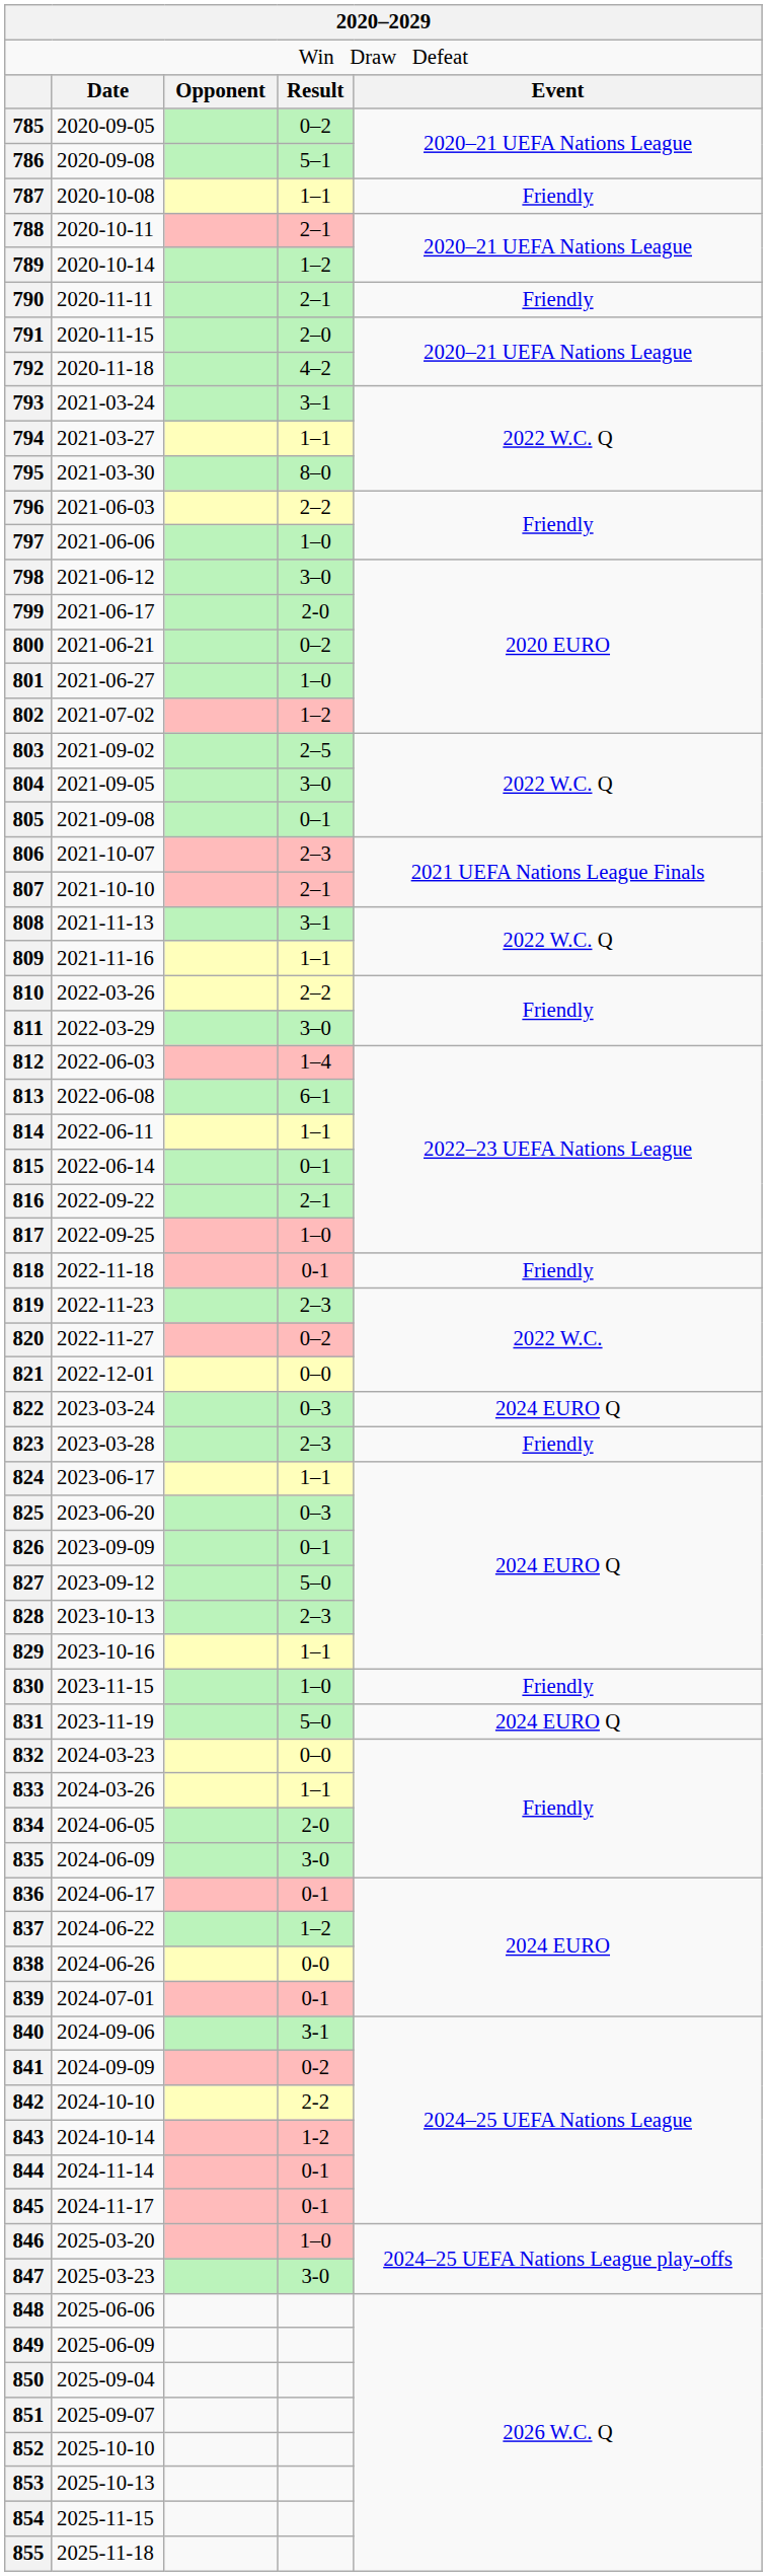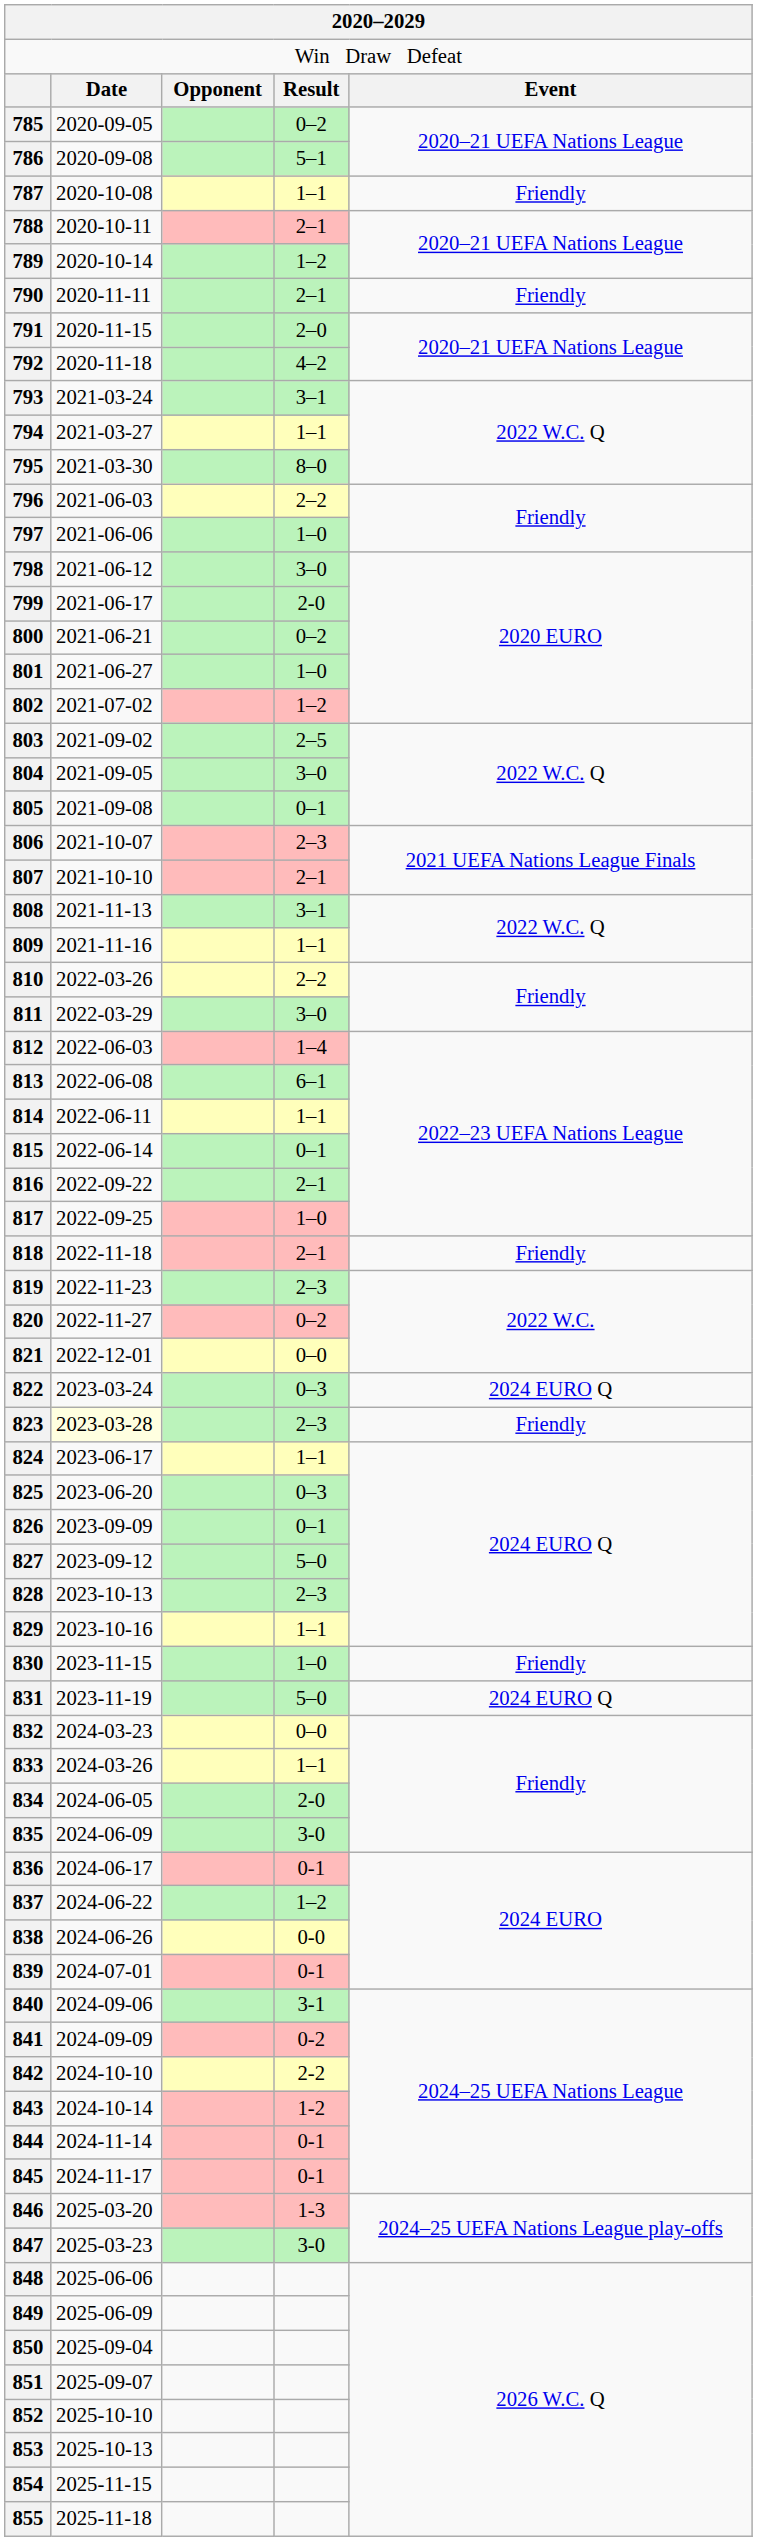 <table class="wikitable collapsible" style="font-size: 90%; min-width: 520px">
 <tr>
 <th colspan="5" width="400">2020–2029</th>
 </tr>
 <tr>
 <td colspan="5" align="center"> Win   Draw   Defeat</td>
 </tr>
 <tr>
 <th></th>
 <th width="70">Date</th>
 <th>Opponent</th>
 <th>Result</th>
 <th>Event</th>
 </tr>
 <tr>
 <th>785</th>
 <td>2020-09-05</td>
 <td bgcolor="#bbf3bb"></td>
 <td bgcolor="#bbf3bb" align="center">0–2</td>
 <td rowspan="2" align="center"><a href='#'>2020–21 UEFA Nations League</a></td>
 </tr>
 <tr>
 <th>786</th>
 <td>2020-09-08</td>
 <td bgcolor="#bbf3bb"></td>
 <td bgcolor="#bbf3bb" align="center">5–1</td>
 </tr>
 <tr>
 <th>787</th>
 <td>2020-10-08</td>
 <td bgcolor="#ffffbb"></td>
 <td bgcolor="#ffffbb" align="center">1–1</td>
 <td align="center"><a href='#'>Friendly</a></td>
 </tr>
 <tr>
 <th>788</th>
 <td>2020-10-11</td>
 <td bgcolor="#ffbbbb"></td>
 <td bgcolor="#ffbbbb" align="center">2–1</td>
 <td rowspan="2" align="center"><a href='#'>2020–21 UEFA Nations League</a></td>
 </tr>
 <tr>
 <th>789</th>
 <td>2020-10-14</td>
 <td bgcolor="#bbf3bb"></td>
 <td bgcolor="#bbf3bb" align="center">1–2</td>
 </tr>
 <tr>
 <th>790</th>
 <td>2020-11-11</td>
 <td bgcolor="#bbf3bb"></td>
 <td bgcolor="#bbf3bb" align="center">2–1</td>
 <td align="center"><a href='#'>Friendly</a></td>
 </tr>
 <tr>
 <th>791</th>
 <td>2020-11-15</td>
 <td bgcolor="#bbf3bb"></td>
 <td bgcolor="#bbf3bb" align="center">2–0</td>
 <td rowspan="2" align="center"><a href='#'>2020–21 UEFA Nations League</a></td>
 </tr>
 <tr>
 <th>792</th>
 <td>2020-11-18</td>
 <td bgcolor="#bbf3bb"></td>
 <td bgcolor="#bbf3bb" align="center">4–2</td>
 </tr>
 <tr>
 <th>793</th>
 <td>2021-03-24</td>
 <td bgcolor="#bbf3bb"></td>
 <td bgcolor="#bbf3bb" align="center">3–1</td>
 <td align="center" rowspan="3"> <a href='#'>2022 W.C.</a> Q</td>
 </tr>
 <tr>
 <th>794</th>
 <td>2021-03-27</td>
 <td bgcolor="#ffffbb"></td>
 <td bgcolor="#ffffbb" align="center">1–1</td>
 </tr>
 <tr>
 <th>795</th>
 <td>2021-03-30</td>
 <td bgcolor="#bbf3bb"></td>
 <td bgcolor="#bbf3bb" align="center">8–0</td>
 </tr>
 <tr>
 <th>796</th>
 <td>2021-06-03</td>
 <td bgcolor="#ffffbb"></td>
 <td bgcolor="#ffffbb" align="center">2–2</td>
 <td align="center" rowspan="2"><a href='#'>Friendly</a></td>
 </tr>
 <tr>
 <th>797</th>
 <td>2021-06-06</td>
 <td bgcolor="#bbf3bb"></td>
 <td bgcolor="#bbf3bb" align="center">1–0</td>
 </tr>
 <tr>
 <th>798</th>
 <td>2021-06-12</td>
 <td bgcolor="#bbf3bb"></td>
 <td bgcolor="#bbf3bb" align="center">3–0</td>
 <td rowspan="5" align="center"> <a href='#'>2020 EURO</a></td>
 </tr>
 <tr>
 <th>799</th>
 <td>2021-06-17</td>
 <td bgcolor="#bbf3bb"></td>
 <td bgcolor="#bbf3bb" align="center">2-0</td>
 </tr>
 <tr>
 <th>800</th>
 <td>2021-06-21</td>
 <td bgcolor="#bbf3bb"></td>
 <td bgcolor="#bbf3bb" align="center">0–2</td>
 </tr>
 <tr>
 <th>801</th>
 <td>2021-06-27</td>
 <td bgcolor="#bbf3bb"></td>
 <td bgcolor="#bbf3bb" align="center">1–0</td>
 </tr>
 <tr>
 <th>802</th>
 <td>2021-07-02</td>
 <td bgcolor="#ffbbbb"></td>
 <td bgcolor="#ffbbbb" align="center">1–2</td>
 </tr>
 <tr>
 <th>803</th>
 <td>2021-09-02</td>
 <td bgcolor="#bbf3bb"></td>
 <td bgcolor="#bbf3bb" align="center">2–5</td>
 <td align="center" rowspan="3"> <a href='#'>2022 W.C.</a> Q</td>
 </tr>
 <tr>
 <th>804</th>
 <td>2021-09-05</td>
 <td bgcolor="#bbf3bb"></td>
 <td bgcolor="#bbf3bb" align="center">3–0</td>
 </tr>
 <tr>
 <th>805</th>
 <td>2021-09-08</td>
 <td bgcolor="#bbf3bb"></td>
 <td bgcolor="#bbf3bb" align="center">0–1</td>
 </tr>
 <tr>
 <th>806</th>
 <td>2021-10-07</td>
 <td bgcolor="#ffbbbb"></td>
 <td bgcolor="#ffbbbb" align="center">2–3</td>
 <td rowspan="2" align="center"> <a href='#'>2021 UEFA Nations League Finals</a></td>
 </tr>
 <tr>
 <th>807</th>
 <td>2021-10-10</td>
 <td bgcolor="#ffbbbb"></td>
 <td bgcolor="#ffbbbb" align="center">2–1</td>
 </tr>
 <tr>
 <th>808</th>
 <td>2021-11-13</td>
 <td bgcolor="#bbf3bb"></td>
 <td bgcolor="#bbf3bb" align="center">3–1</td>
 <td align="center" rowspan="2"> <a href='#'>2022 W.C.</a> Q</td>
 </tr>
 <tr>
 <th>809</th>
 <td>2021-11-16</td>
 <td bgcolor="#ffffbb"></td>
 <td bgcolor="#ffffbb" align="center">1–1</td>
 </tr>
 <tr>
 <th>810</th>
 <td>2022-03-26</td>
 <td bgcolor="#ffffbb"></td>
 <td bgcolor="#ffffbb" align="center">2–2</td>
 <td align="center" rowspan="2"><a href='#'>Friendly</a></td>
 </tr>
 <tr>
 <th>811</th>
 <td>2022-03-29</td>
 <td bgcolor="#bbf3bb"></td>
 <td bgcolor="#bbf3bb" align="center">3–0</td>
 </tr>
 <tr>
 <th>812</th>
 <td>2022-06-03</td>
 <td bgcolor="#ffbbbb"></td>
 <td bgcolor="#ffbbbb" align="center">1–4</td>
 <td rowspan="6" align="center"><a href='#'>2022–23 UEFA Nations League</a></td>
 </tr>
 <tr>
 <th>813</th>
 <td>2022-06-08</td>
 <td bgcolor="#bbf3bb"></td>
 <td bgcolor="#bbf3bb" align="center">6–1</td>
 </tr>
 <tr>
 <th>814</th>
 <td>2022-06-11</td>
 <td bgcolor="#ffffbb"></td>
 <td bgcolor="#ffffbb" align="center">1–1</td>
 </tr>
 <tr>
 <th>815</th>
 <td>2022-06-14</td>
 <td bgcolor="#bbf3bb"></td>
 <td bgcolor="#bbf3bb" align="center">0–1</td>
 </tr>
 <tr>
 <th>816</th>
 <td>2022-09-22</td>
 <td bgcolor="#bbf3bb"></td>
 <td bgcolor="#bbf3bb" align="center">2–1</td>
 </tr>
 <tr>
 <th>817</th>
 <td>2022-09-25</td>
 <td bgcolor="#ffbbbb"></td>
 <td bgcolor="#ffbbbb" align="center">1–0</td>
 </tr>
 <tr>
 <th>818</th>
 <td>2022-11-18</td>
 <td bgcolor="#ffbbbb"></td>
-<td bgcolor="#ffbbbb" align="center">0-1</td>
+<td bgcolor="#ffbbbb" align="center">2–1</td>
 <td rowspan="1" align="center"><a href='#'>Friendly</a></td>
 </tr>
 <tr>
 <th>819</th>
 <td>2022-11-23</td>
 <td bgcolor="#bbf3bb"></td>
 <td bgcolor="#bbf3bb" align="center">2–3</td>
 <td align="center" rowspan="3"> <a href='#'>2022 W.C.</a></td>
 </tr>
 <tr>
 <th>820</th>
 <td>2022-11-27</td>
 <td bgcolor="#ffbbbb"></td>
 <td bgcolor="#ffbbbb" align="center">0–2</td>
 </tr>
 <tr>
 <th>821</th>
 <td>2022-12-01</td>
 <td bgcolor="#ffffbb"></td>
 <td bgcolor="#ffffbb" align="center">0–0</td>
 </tr>
 <tr>
 <th>822</th>
 <td>2023-03-24</td>
 <td bgcolor="#bbf3bb"></td>
 <td bgcolor="#bbf3bb" align="center">0–3</td>
 <td align="center" rowspan="1"> <a href='#'>2024 EURO</a> Q</td>
 </tr>
 <tr>
 <th>823</th>
-<td>2023-03-28</td>
+<td style="background: lightyellow;">2023-03-28</td>
 <td bgcolor="#bbf3bb"></td>
 <td bgcolor="#bbf3bb" align="center">2–3</td>
 <td align="center"><a href='#'>Friendly</a></td>
 </tr>
 <tr>
 <th>824</th>
 <td>2023-06-17</td>
 <td bgcolor="#ffffbb"></td>
 <td bgcolor="#ffffbb" align="center">1–1</td>
 <td align="center" rowspan="6"> <a href='#'>2024 EURO</a> Q</td>
 </tr>
 <tr>
 <th>825</th>
 <td>2023-06-20</td>
 <td bgcolor="#bbf3bb"></td>
 <td bgcolor="#bbf3bb" align="center">0–3</td>
 </tr>
 <tr>
 <th>826</th>
 <td>2023-09-09</td>
 <td bgcolor="#bbf3bb"></td>
 <td bgcolor="#bbf3bb" align="center">0–1</td>
 </tr>
 <tr>
 <th>827</th>
 <td>2023-09-12</td>
 <td bgcolor="#bbf3bb"></td>
 <td bgcolor="#bbf3bb" align="center">5–0</td>
 </tr>
 <tr>
 <th>828</th>
 <td>2023-10-13</td>
 <td bgcolor="#bbf3bb"></td>
 <td bgcolor="#bbf3bb" align="center">2–3</td>
 </tr>
 <tr>
 <th>829</th>
 <td>2023-10-16</td>
 <td bgcolor="#ffffbb"></td>
 <td bgcolor="#ffffbb" align="center">1–1</td>
 </tr>
 <tr>
 <th>830</th>
 <td>2023-11-15</td>
 <td bgcolor="#bbf3bb"></td>
 <td bgcolor="#bbf3bb" align="center">1–0</td>
 <td rowspan="1" align="center"><a href='#'>Friendly</a></td>
 </tr>
 <tr>
 <th>831</th>
 <td>2023-11-19</td>
 <td bgcolor="#bbf3bb"></td>
 <td bgcolor="#bbf3bb" align="center">5–0</td>
 <td align="center" rowspan="1"> <a href='#'>2024 EURO</a> Q</td>
 </tr>
 <tr>
 <th>832</th>
 <td>2024-03-23</td>
 <td bgcolor="#ffffbb"></td>
 <td bgcolor="#ffffbb" align="center">0–0</td>
 <td rowspan="4" align="center"><a href='#'>Friendly</a></td>
 </tr>
 <tr>
 <th>833</th>
 <td>2024-03-26</td>
 <td bgcolor="#ffffbb"></td>
 <td bgcolor="#ffffbb" align="center">1–1</td>
 </tr>
 <tr>
 <th>834</th>
 <td>2024-06-05</td>
 <td bgcolor="#bbf3bb"></td>
 <td bgcolor="#bbf3bb" align="center">2-0</td>
 </tr>
 <tr>
 <th>835</th>
 <td>2024-06-09</td>
 <td bgcolor="#bbf3bb"></td>
 <td bgcolor="#bbf3bb" align="center">3-0</td>
 </tr>
 <tr>
 <th>836</th>
 <td>2024-06-17</td>
 <td bgcolor="#ffbbbb"></td>
 <td bgcolor="#ffbbbb" align="center">0-1</td>
 <td align="center" rowspan="4"> <a href='#'>2024 EURO</a></td>
 </tr>
 <tr>
 <th>837</th>
 <td>2024-06-22</td>
 <td bgcolor="#bbf3bb"></td>
 <td bgcolor="#bbf3bb" align="center">1–2</td>
 </tr>
 <tr>
 <th>838</th>
 <td>2024-06-26</td>
 <td bgcolor="#ffffbb"></td>
 <td bgcolor="#ffffbb" align="center">0-0</td>
 </tr>
 <tr>
 <th>839</th>
 <td>2024-07-01</td>
 <td bgcolor="#ffbbbb"></td>
 <td bgcolor="#ffbbbb" align="center">0-1</td>
 </tr>
 <tr>
 <th>840</th>
 <td>2024-09-06</td>
 <td bgcolor="#bbf3bb"></td>
 <td bgcolor="#bbf3bb" align="center">3-1</td>
 <td rowspan="6" align="center"><a href='#'> 2024–25 UEFA Nations League</a></td>
 </tr>
 <tr>
 <th>841</th>
 <td>2024-09-09</td>
 <td bgcolor="#ffbbbb"></td>
 <td bgcolor="#ffbbbb" align="center">0-2</td>
 </tr>
 <tr>
 <th>842</th>
 <td>2024-10-10</td>
 <td bgcolor="#ffffbb"></td>
 <td bgcolor="#ffffbb" align="center">2-2</td>
 </tr>
 <tr>
 <th>843</th>
 <td>2024-10-14</td>
 <td bgcolor="#ffbbbb"></td>
 <td bgcolor="#ffbbbb" align="center">1-2</td>
 </tr>
 <tr>
 <th>844</th>
 <td>2024-11-14</td>
 <td bgcolor="#ffbbbb"></td>
 <td bgcolor="#ffbbbb" align="center">0-1</td>
 </tr>
 <tr>
 <th>845</th>
 <td>2024-11-17</td>
 <td bgcolor="#ffbbbb"></td>
 <td bgcolor="#ffbbbb" align="center">0-1</td>
 </tr>
 <tr>
 <th>846</th>
 <td>2025-03-20</td>
 <td bgcolor="#ffbbbb"></td>
-<td bgcolor="#ffbbbb" align="center">1–0</td>
+<td bgcolor="#ffbbbb" align="center">1-3</td>
 <td rowspan="2" align="center"><a href='#'>2024–25 UEFA Nations League play-offs</a></td>
 </tr>
 <tr>
 <th>847</th>
 <td>2025-03-23</td>
 <td bgcolor="#bbf3bb"></td>
 <td bgcolor="#bbf3bb" align="center">3-0</td>
 </tr>
 <tr>
 <th>848</th>
 <td>2025-06-06</td>
 <td bgcolor=></td>
 <td align="center"></td>
 <td align="center" rowspan="8"> <a href='#'>2026 W.C.</a> Q</td>
 </tr>
 <tr>
 <th>849</th>
 <td>2025-06-09</td>
 <td bgcolor=></td>
 <td align="center"></td>
 </tr>
 <tr>
 <th>850</th>
 <td>2025-09-04</td>
 <td bgcolor=></td>
 <td align="center"></td>
 </tr>
 <tr>
 <th>851</th>
 <td>2025-09-07</td>
 <td bgcolor=></td>
 <td align="center"></td>
 </tr>
 <tr>
 <th>852</th>
 <td>2025-10-10</td>
 <td bgcolor=></td>
 <td align="center"></td>
 </tr>
 <tr>
 <th>853</th>
 <td>2025-10-13</td>
 <td bgcolor=></td>
 <td align="center"></td>
 </tr>
 <tr>
 <th>854</th>
 <td>2025-11-15</td>
 <td bgcolor=></td>
 <td align="center"></td>
 </tr>
 <tr>
 <th>855</th>
 <td>2025-11-18</td>
 <td bgcolor=></td>
 <td align="center"></td>
 </tr>
 </table>
